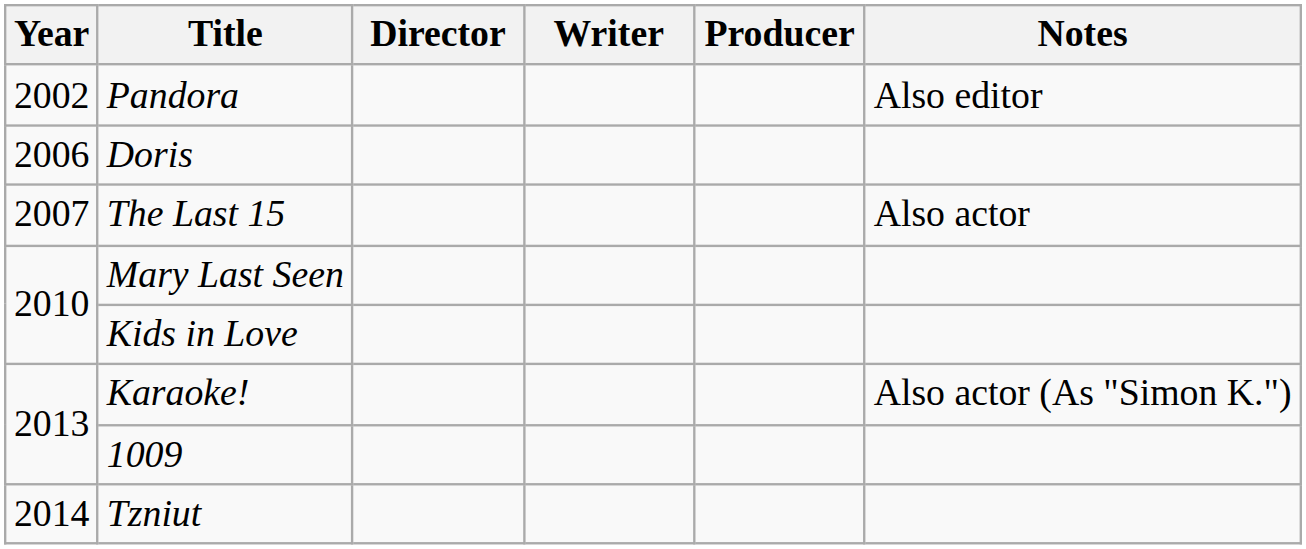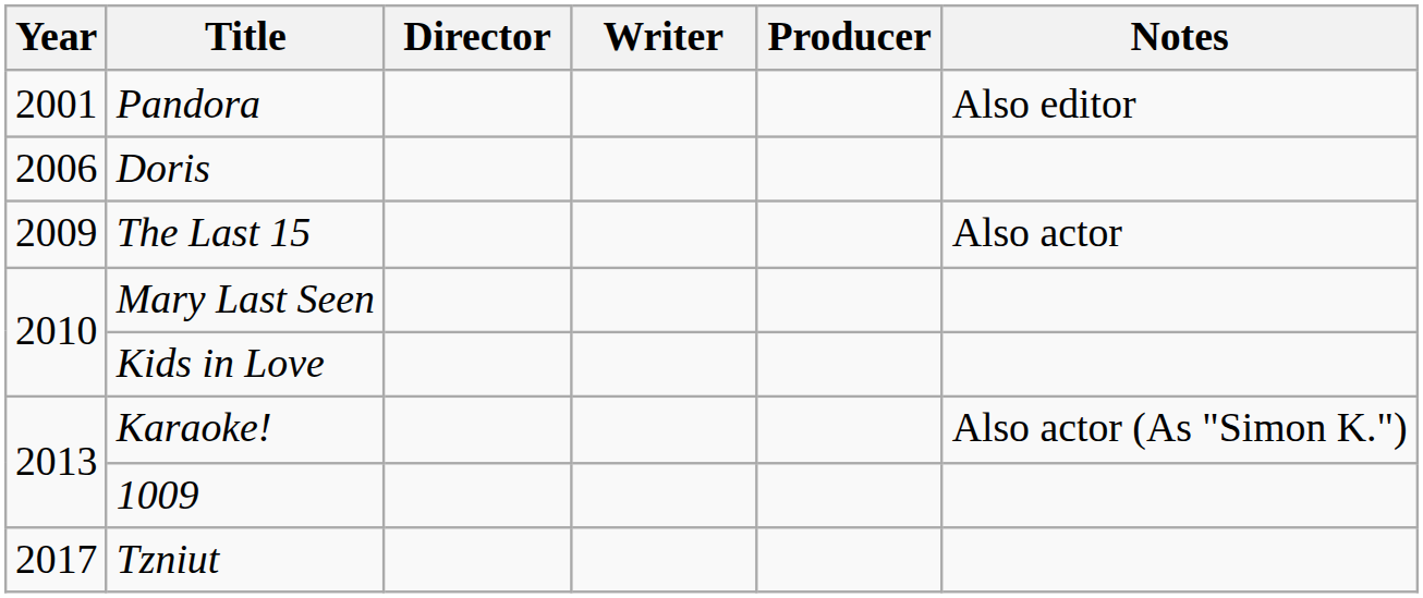 <table class="wikitable">
 <tr>
 <th>Year</th>
 <th>Title</th>
 <th width="65">Director</th>
 <th width="65">Writer</th>
 <th width="65">Producer</th>
 <th>Notes</th>
 </tr>
 <tr>
-<td>2002</td>
+<td>2001</td>
 <td><em>Pandora</em></td>
 <td></td>
 <td></td>
 <td></td>
 <td>Also editor</td>
 </tr>
 <tr>
 <td>2006</td>
 <td><em>Doris</em></td>
 <td></td>
 <td></td>
 <td></td>
 <td></td>
 </tr>
 <tr>
-<td>2007</td>
+<td>2009</td>
 <td><em>The Last 15</em></td>
 <td></td>
 <td></td>
 <td></td>
 <td>Also actor</td>
 </tr>
 <tr>
 <td rowspan=2>2010</td>
 <td><em>Mary Last Seen</em></td>
 <td></td>
 <td></td>
 <td></td>
 <td></td>
 </tr>
 <tr>
 <td><em>Kids in Love</em></td>
 <td></td>
 <td></td>
 <td></td>
 <td></td>
 </tr>
 <tr>
 <td rowspan=2>2013</td>
 <td><em>Karaoke!</em></td>
 <td></td>
 <td></td>
 <td></td>
 <td>Also actor (As "Simon K.")</td>
 </tr>
 <tr>
 <td><em>1009</em></td>
 <td></td>
 <td></td>
 <td></td>
 <td></td>
 </tr>
 <tr>
-<td>2014</td>
+<td>2017</td>
 <td><em>Tzniut</em></td>
 <td></td>
 <td></td>
 <td></td>
 <td></td>
 </tr>
 </table>
